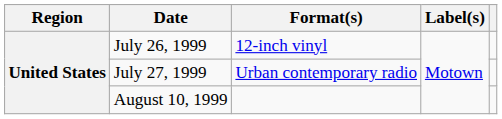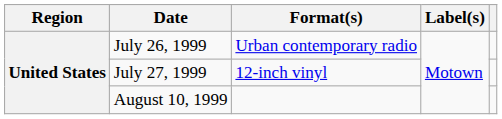 <table class="wikitable plainrowheaders">
 <tr>
 <th scope="col">Region</th>
 <th scope="col">Date</th>
 <th scope="col">Format(s)</th>
 <th scope="col">Label(s)</th>
 <th scope="col"></th>
 </tr>
 <tr>
 <th scope="row" rowspan="3">United States</th>
 <td>July 26, 1999</td>
-<td><a href='#'>12-inch vinyl</a></td>
+<td><a href='#'>Urban contemporary radio</a></td>
 <td rowspan="3"><a href='#'>Motown</a></td>
 <td></td>
 </tr>
 <tr>
 <td>July 27, 1999</td>
-<td><a href='#'>Urban contemporary radio</a></td>
+<td><a href='#'>12-inch vinyl</a></td>
 <td></td>
 </tr>
 <tr>
 <td>August 10, 1999</td>
 <td></td>
 <td></td>
 </tr>
 </table>
